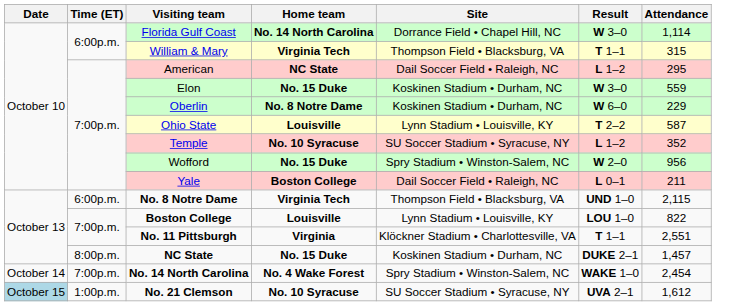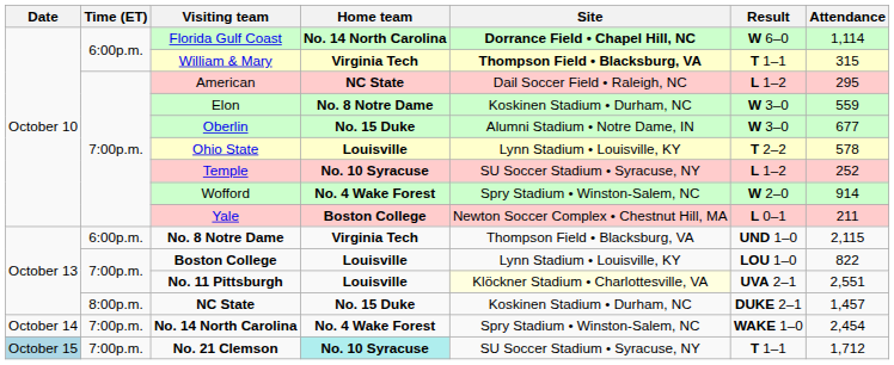 <table class="wikitable" style="font-size:95%; text-align: center;">
 <tr>
 <th>Date</th>
 <th>Time (ET)</th>
 <th>Visiting team</th>
 <th>Home team</th>
 <th>Site</th>
 <th>Result</th>
 <th>Attendance</th>
 </tr>
 <tr>
 <td rowspan=9>October 10</td>
 <td rowspan=2>6:00p.m.</td>
 <td style="background:#cfc;"><a href='#'>Florida Gulf Coast</a></td>
 <td style="background:#cfc;"><strong>No. 14 North Carolina</strong></td>
-<td style="background:#cfc;">Dorrance Field • Chapel Hill, NC</td>
-<td style="background:#cfc;"><strong>W</strong> 3–0</td>
+<td style="background:#cfc;"><strong>Dorrance Field • Chapel Hill, NC</strong></td>
+<td style="background:#cfc;"><strong>W</strong> 6–0</td>
 <td style="background:#cfc;">1,114</td>
 </tr>
 <tr>
 <td style="background:#ffc;"><a href='#'>William & Mary</a></td>
 <td style="background:#ffc;"><strong>Virginia Tech</strong></td>
-<td style="background:#ffc;">Thompson Field • Blacksburg, VA</td>
+<td style="background:#ffc;"><strong>Thompson Field • Blacksburg, VA</strong></td>
 <td style="background:#ffc;"><strong>T</strong> 1–1</td>
 <td style="background:#ffc;">315</td>
 </tr>
 <tr>
 <td rowspan=7>7:00p.m.</td>
 <td style="background:#fcc;">American</td>
 <td style="background:#fcc;"><strong>NC State</strong></td>
 <td style="background:#fcc;">Dail Soccer Field • Raleigh, NC</td>
 <td style="background:#fcc;"><strong>L</strong> 1–2</td>
 <td style="background:#fcc;">295</td>
 </tr>
 <tr>
 <td style="background:#cfc;">Elon</td>
-<td style="background:#cfc;"><strong>No. 15 Duke</strong></td>
+<td style="background:#cfc;"><strong>No. 8 Notre Dame</strong></td>
 <td style="background:#cfc;">Koskinen Stadium • Durham, NC</td>
 <td style="background:#cfc;"><strong>W</strong> 3–0</td>
 <td style="background:#cfc;">559</td>
 </tr>
 <tr>
 <td style="background:#cfc;"><a href='#'>Oberlin</a></td>
-<td style="background:#cfc;"><strong>No. 8 Notre Dame</strong></td>
-<td style="background:#cfc;">Koskinen Stadium • Durham, NC</td>
-<td style="background:#cfc;"><strong>W</strong> 6–0</td>
-<td style="background:#cfc;">229</td>
+<td style="background:#cfc;"><strong>No. 15 Duke</strong></td>
+<td style="background:#cfc;">Alumni Stadium • Notre Dame, IN</td>
+<td style="background:#cfc;"><strong>W</strong> 3–0</td>
+<td style="background:#cfc;">677</td>
 </tr>
 <tr>
 <td style="background:#ffc;"><a href='#'>Ohio State</a></td>
 <td style="background:#ffc;"><strong>Louisville</strong></td>
 <td style="background:#ffc;">Lynn Stadium • Louisville, KY</td>
 <td style="background:#ffc;"><strong>T</strong> 2–2</td>
-<td style="background:#ffc;">587</td>
+<td style="background:#ffc;">578</td>
 </tr>
 <tr>
 <td style="background:#fcc;"><a href='#'>Temple</a></td>
 <td style="background:#fcc;"><strong>No. 10 Syracuse</strong></td>
 <td style="background:#fcc;">SU Soccer Stadium • Syracuse, NY</td>
 <td style="background:#fcc;"><strong>L</strong> 1–2</td>
-<td style="background:#fcc;">352</td>
+<td style="background:#fcc;">252</td>
 </tr>
 <tr>
 <td style="background:#cfc;">Wofford</td>
-<td style="background:#cfc;"><strong>No. 15 Duke</strong></td>
+<td style="background:#cfc;"><strong>No. 4 Wake Forest</strong></td>
 <td style="background:#cfc;">Spry Stadium • Winston-Salem, NC</td>
 <td style="background:#cfc;"><strong>W</strong> 2–0</td>
-<td style="background:#cfc;">956</td>
+<td style="background:#cfc;">914</td>
 </tr>
 <tr>
 <td style="background:#fcc;"><a href='#'>Yale</a></td>
 <td style="background:#fcc;"><strong>Boston College</strong></td>
-<td style="background:#fcc;">Dail Soccer Field • Raleigh, NC</td>
+<td style="background:#fcc;">Newton Soccer Complex • Chestnut Hill, MA</td>
 <td style="background:#fcc;"><strong>L</strong> 0–1</td>
 <td style="background:#fcc;">211</td>
 </tr>
 <tr>
 <td rowspan=4>October 13</td>
 <td>6:00p.m.</td>
 <td><strong>No. 8 Notre Dame</strong></td>
 <td><strong>Virginia Tech</strong></td>
 <td>Thompson Field • Blacksburg, VA</td>
 <td><strong>UND</strong> 1–0</td>
 <td>2,115</td>
 </tr>
 <tr>
 <td rowspan=2>7:00p.m.</td>
 <td><strong>Boston College</strong></td>
 <td><strong>Louisville</strong></td>
 <td>Lynn Stadium • Louisville, KY</td>
 <td><strong>LOU</strong> 1–0</td>
 <td>822</td>
 </tr>
 <tr>
 <td><strong>No. 11 Pittsburgh</strong></td>
-<td><strong>Virginia</strong></td>
-<td>Klöckner Stadium • Charlottesville, VA</td>
-<td><strong>T</strong> 1–1</td>
+<td><strong>Louisville</strong></td>
+<td style="background: lightyellow;">Klöckner Stadium • Charlottesville, VA</td>
+<td><strong>UVA</strong> 2–1</td>
 <td>2,551</td>
 </tr>
 <tr>
 <td>8:00p.m.</td>
 <td><strong>NC State</strong></td>
 <td><strong>No. 15 Duke</strong></td>
 <td>Koskinen Stadium • Durham, NC</td>
 <td><strong>DUKE</strong> 2–1</td>
 <td>1,457</td>
 </tr>
 <tr>
 <td>October 14</td>
 <td>7:00p.m.</td>
 <td><strong>No. 14 North Carolina</strong></td>
 <td><strong>No. 4 Wake Forest</strong></td>
 <td>Spry Stadium • Winston-Salem, NC</td>
 <td><strong>WAKE</strong> 1–0</td>
 <td>2,454</td>
 </tr>
 <tr>
 <td style="background: lightblue;">October 15</td>
-<td>1:00p.m.</td>
+<td>7:00p.m.</td>
 <td><strong>No. 21 Clemson</strong></td>
-<td><strong>No. 10 Syracuse</strong></td>
+<td style="background: paleturquoise;"><strong>No. 10 Syracuse</strong></td>
 <td>SU Soccer Stadium • Syracuse, NY</td>
-<td><strong>UVA</strong> 2–1</td>
-<td>1,612</td>
+<td><strong>T</strong> 1–1</td>
+<td>1,712</td>
 </tr>
 </table>
